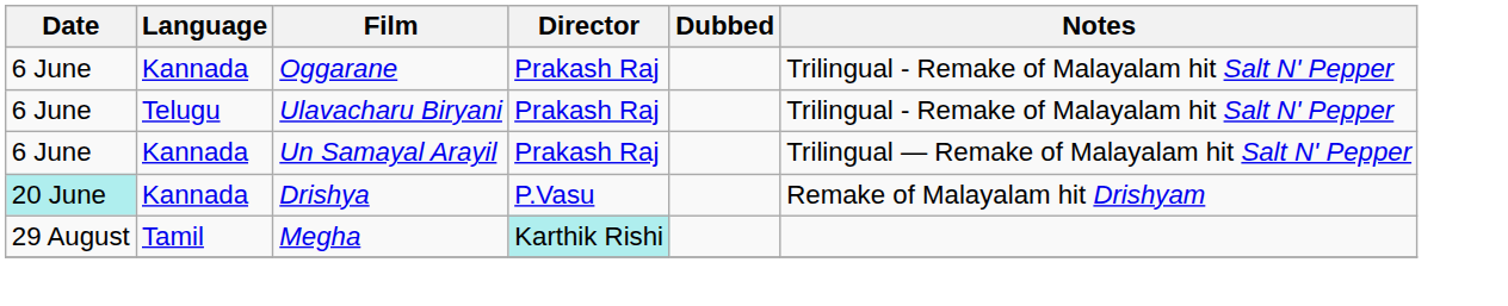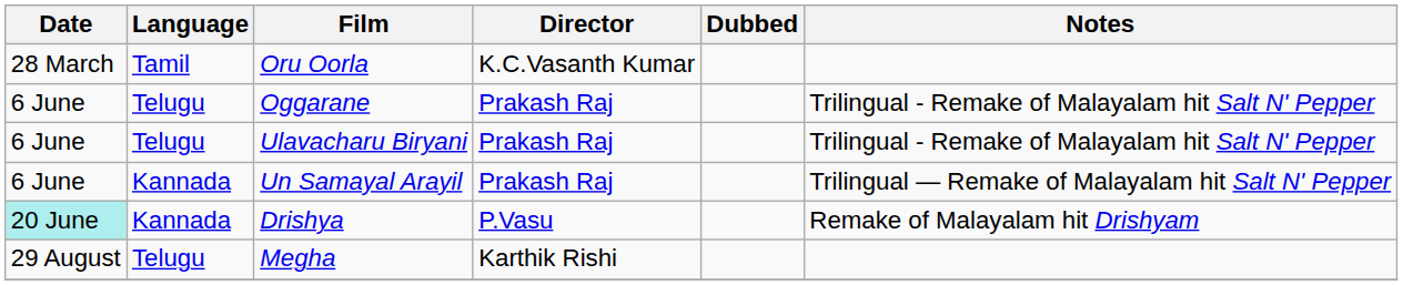 <table class="wikitable sortable">
 <tr bgcolor="#CCCCCC" align="center"|->
 <th>Date</th>
 <th>Language</th>
 <th>Film</th>
 <th>Director</th>
 <th>Dubbed</th>
 <th>Notes</th>
 </tr>
 <tr>
+<td>28 March</td>
+<td><a href='#'>Tamil</a></td>
+<td><em><a href='#'>Oru Oorla</a></em></td>
+<td>K.C.Vasanth Kumar</td>
+<td></td>
+<td></td>
+</tr>
+<tr>
 <td>6 June</td>
-<td><a href='#'>Kannada</a></td>
+<td><a href='#'>Telugu</a></td>
 <td><em><a href='#'>Oggarane</a></em></td>
 <td><a href='#'>Prakash Raj</a></td>
 <td></td>
 <td> Trilingual - Remake of Malayalam hit <em><a href='#'>Salt N' Pepper</a></em></td>
 </tr>
 <tr>
 <td>6 June</td>
 <td><a href='#'>Telugu</a></td>
 <td><em><a href='#'>Ulavacharu Biryani</a></em></td>
 <td><a href='#'>Prakash Raj</a></td>
 <td></td>
 <td> Trilingual - Remake of Malayalam hit <em><a href='#'>Salt N' Pepper</a></em></td>
 </tr>
 <tr>
 <td>6 June</td>
 <td><a href='#'>Kannada</a></td>
 <td><em><a href='#'>Un Samayal Arayil</a></em></td>
 <td><a href='#'>Prakash Raj</a></td>
 <td></td>
 <td> Trilingual — Remake of Malayalam hit <em><a href='#'>Salt N' Pepper</a></em></td>
 </tr>
 <tr>
 <td style="background: paleturquoise;">20 June</td>
 <td><a href='#'>Kannada</a></td>
 <td><em><a href='#'>Drishya</a></em></td>
 <td><a href='#'>P.Vasu</a></td>
 <td></td>
 <td> Remake of Malayalam hit <em><a href='#'>Drishyam</a></em></td>
 </tr>
 <tr>
 <td>29 August</td>
-<td><a href='#'>Tamil</a></td>
+<td><a href='#'>Telugu</a></td>
 <td><em><a href='#'>Megha</a></em></td>
-<td style="background: paleturquoise;">Karthik Rishi</td>
+<td>Karthik Rishi</td>
 <td></td>
 <td></td>
 </tr>
 <tr>
 </tr>
 </table>
